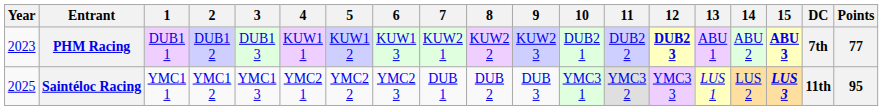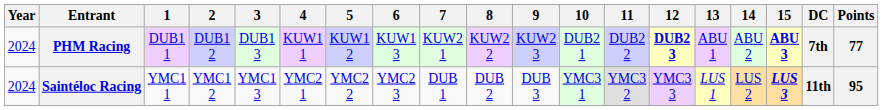 <table class="wikitable" style="text-align:center; font-size:85%;">
 <tr>
 <th>Year</th>
 <th>Entrant</th>
 <th>1</th>
 <th>2</th>
 <th>3</th>
 <th>4</th>
 <th>5</th>
 <th>6</th>
 <th>7</th>
 <th>8</th>
 <th>9</th>
 <th>10</th>
 <th>11</th>
 <th>12</th>
 <th>13</th>
 <th>14</th>
 <th>15</th>
 <th>DC</th>
 <th>Points</th>
 </tr>
 <tr>
-<td><a href='#'>2023</a></td>
+<td><a href='#'>2024</a></td>
 <th nowrap><a href='#'>PHM Racing</a></th>
 <td style="background:#EFCFFF;"><a href='#'>DUB1<br>1</a><br></td>
 <td style="background:#CFCFFF;"><a href='#'>DUB1<br>2</a><br></td>
 <td style="background:#DFFFDF;"><a href='#'>DUB1<br>3</a><br></td>
 <td style="background:#EFCFFF;"><a href='#'>KUW1<br>1</a><br></td>
 <td style="background:#CFCFFF;"><a href='#'>KUW1<br>2</a><br></td>
 <td style="background:#DFFFDF;"><a href='#'>KUW1<br>3</a><br></td>
 <td style="background:#DFFFDF;"><a href='#'>KUW2<br>1</a><br></td>
 <td style="background:#EFCFFF;"><a href='#'>KUW2<br>2</a><br></td>
 <td style="background:#CFCFFF;"><a href='#'>KUW2<br>3</a><br></td>
 <td style="background:#DFFFDF;"><a href='#'>DUB2<br>1</a><br></td>
 <td style="background:#CFCFFF;"><a href='#'>DUB2<br>2</a><br></td>
 <td style="background:#FFFFBF;"><strong><a href='#'>DUB2<br>3</a></strong><br></td>
 <td style="background:#EFCFFF;"><a href='#'>ABU<br>1</a><br></td>
 <td style="background:#DFFFDF;"><a href='#'>ABU<br>2</a><br></td>
 <td style="background:#FFFFBF;"><strong><a href='#'>ABU<br>3</a></strong><br></td>
 <th>7th</th>
 <th>77</th>
 </tr>
 <tr>
-<td><a href='#'>2025</a></td>
+<td><a href='#'>2024</a></td>
 <th nowrap><a href='#'>Saintéloc Racing</a></th>
 <td><a href='#'>YMC1<br>1</a></td>
 <td><a href='#'>YMC1<br>2</a></td>
 <td><a href='#'>YMC1<br>3</a></td>
 <td><a href='#'>YMC2<br>1</a></td>
 <td><a href='#'>YMC2<br>2</a></td>
 <td><a href='#'>YMC2<br>3</a></td>
 <td><a href='#'>DUB<br>1</a></td>
 <td><a href='#'>DUB<br>2</a></td>
 <td><a href='#'>DUB<br>3</a></td>
 <td style="background:#DFFFDF;"><a href='#'>YMC3<br>1</a><br></td>
 <td style="background:#DFDFDF;"><a href='#'>YMC3<br>2</a><br></td>
 <td style="background:#EFCFFF;"><a href='#'>YMC3<br>3</a><br></td>
 <td style="background:#FFFFBF;"><em><a href='#'>LUS<br>1</a></em><br></td>
 <td style="background:#FFDF9F;"><a href='#'>LUS<br>2</a><br></td>
 <td style="background:#FFDF9F;"><strong><em><a href='#'>LUS<br>3</a></em><br></strong></td>
 <th>11th</th>
 <th>95</th>
 </tr>
 </table>
